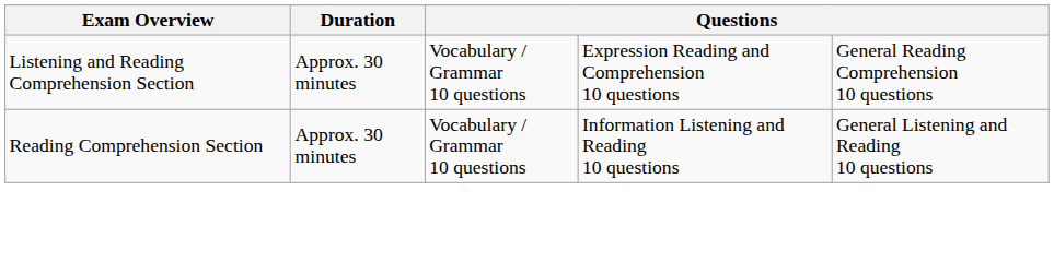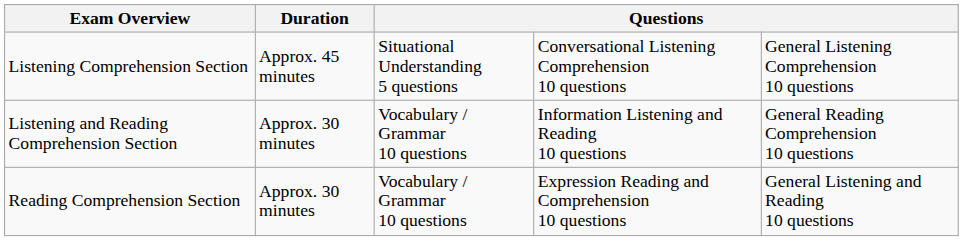 <table class="wikitable">
 <tr>
 <th>Exam Overview</th>
 <th>Duration</th>
 <th colspan="3">Questions</th>
 </tr>
 <tr>
+<td>Listening Comprehension Section</td>
+<td>Approx. 45 minutes</td>
+<td>Situational Understanding<br>5 questions</td>
+<td>Conversational Listening Comprehension<br>10 questions</td>
+<td>General Listening Comprehension<br>10 questions</td>
+</tr>
+<tr>
 <td>Listening and Reading Comprehension Section</td>
 <td>Approx. 30 minutes</td>
 <td>Vocabulary / Grammar<br>10 questions</td>
-<td>Expression Reading and Comprehension<br>10 questions</td>
+<td>Information Listening and Reading<br>10 questions</td>
 <td>General Reading Comprehension<br>10 questions</td>
 </tr>
 <tr>
 <td>Reading Comprehension Section</td>
 <td>Approx. 30 minutes</td>
 <td>Vocabulary / Grammar<br>10 questions</td>
-<td>Information Listening and Reading<br>10 questions</td>
+<td>Expression Reading and Comprehension<br>10 questions</td>
 <td>General Listening and Reading<br>10 questions</td>
 </tr>
 </table>
